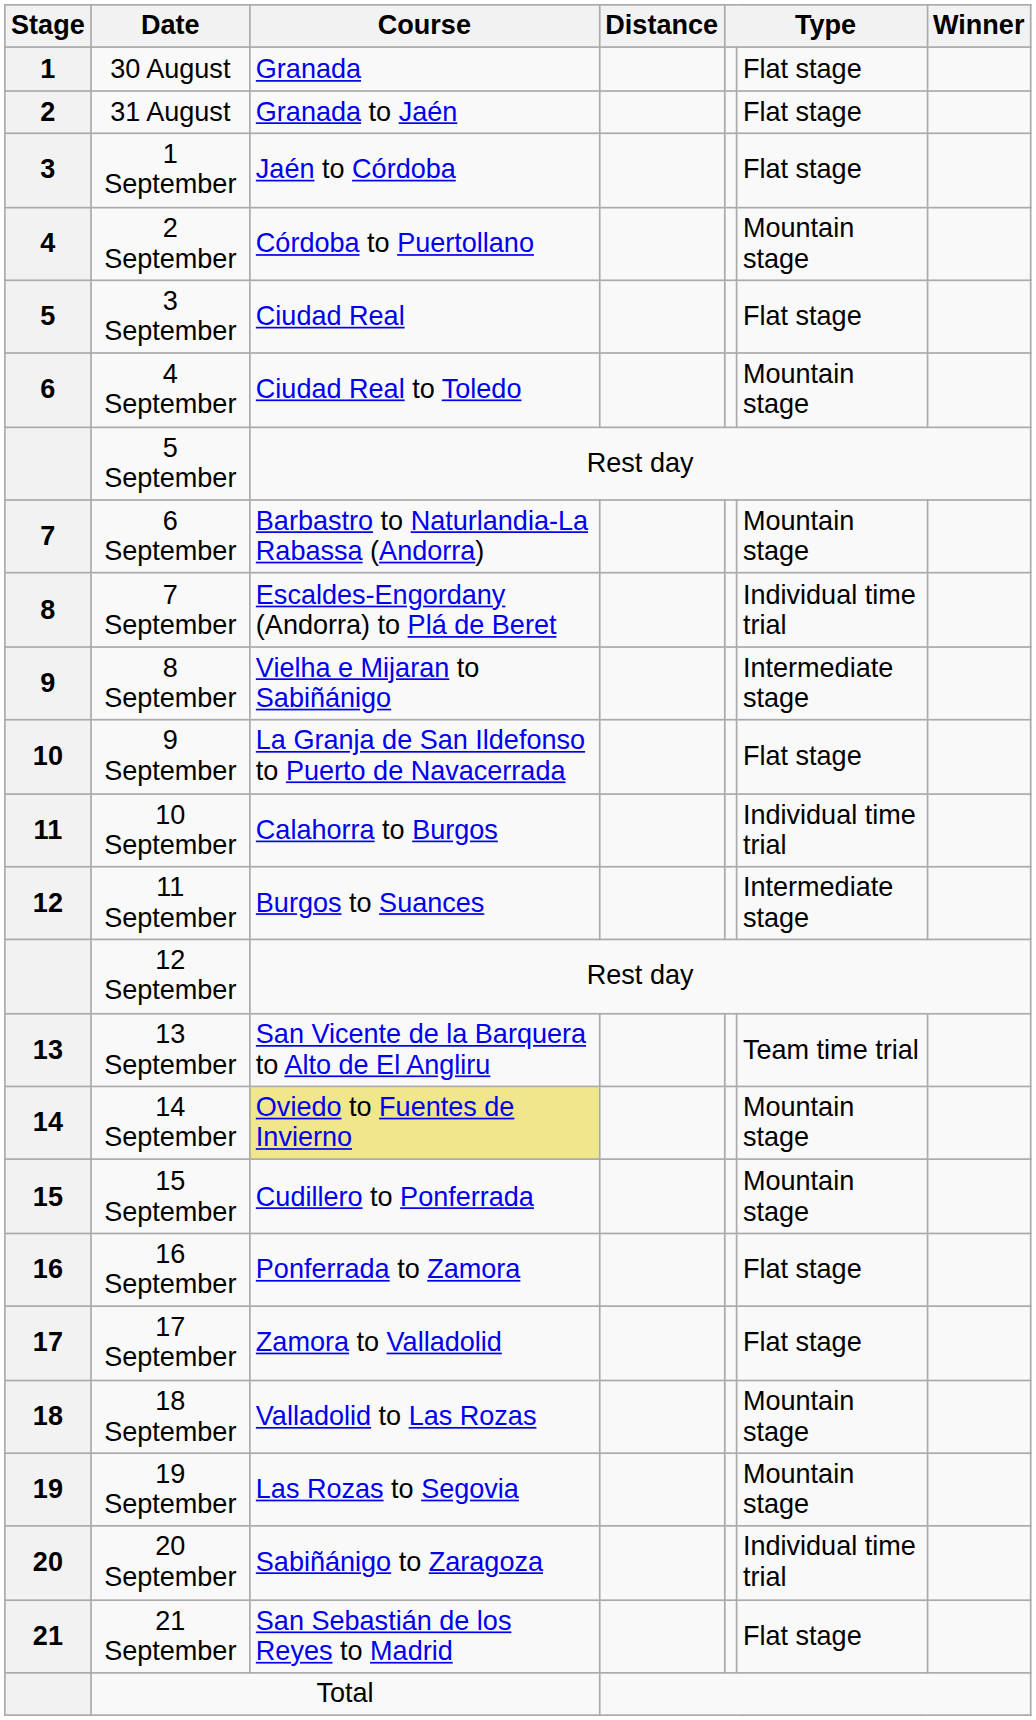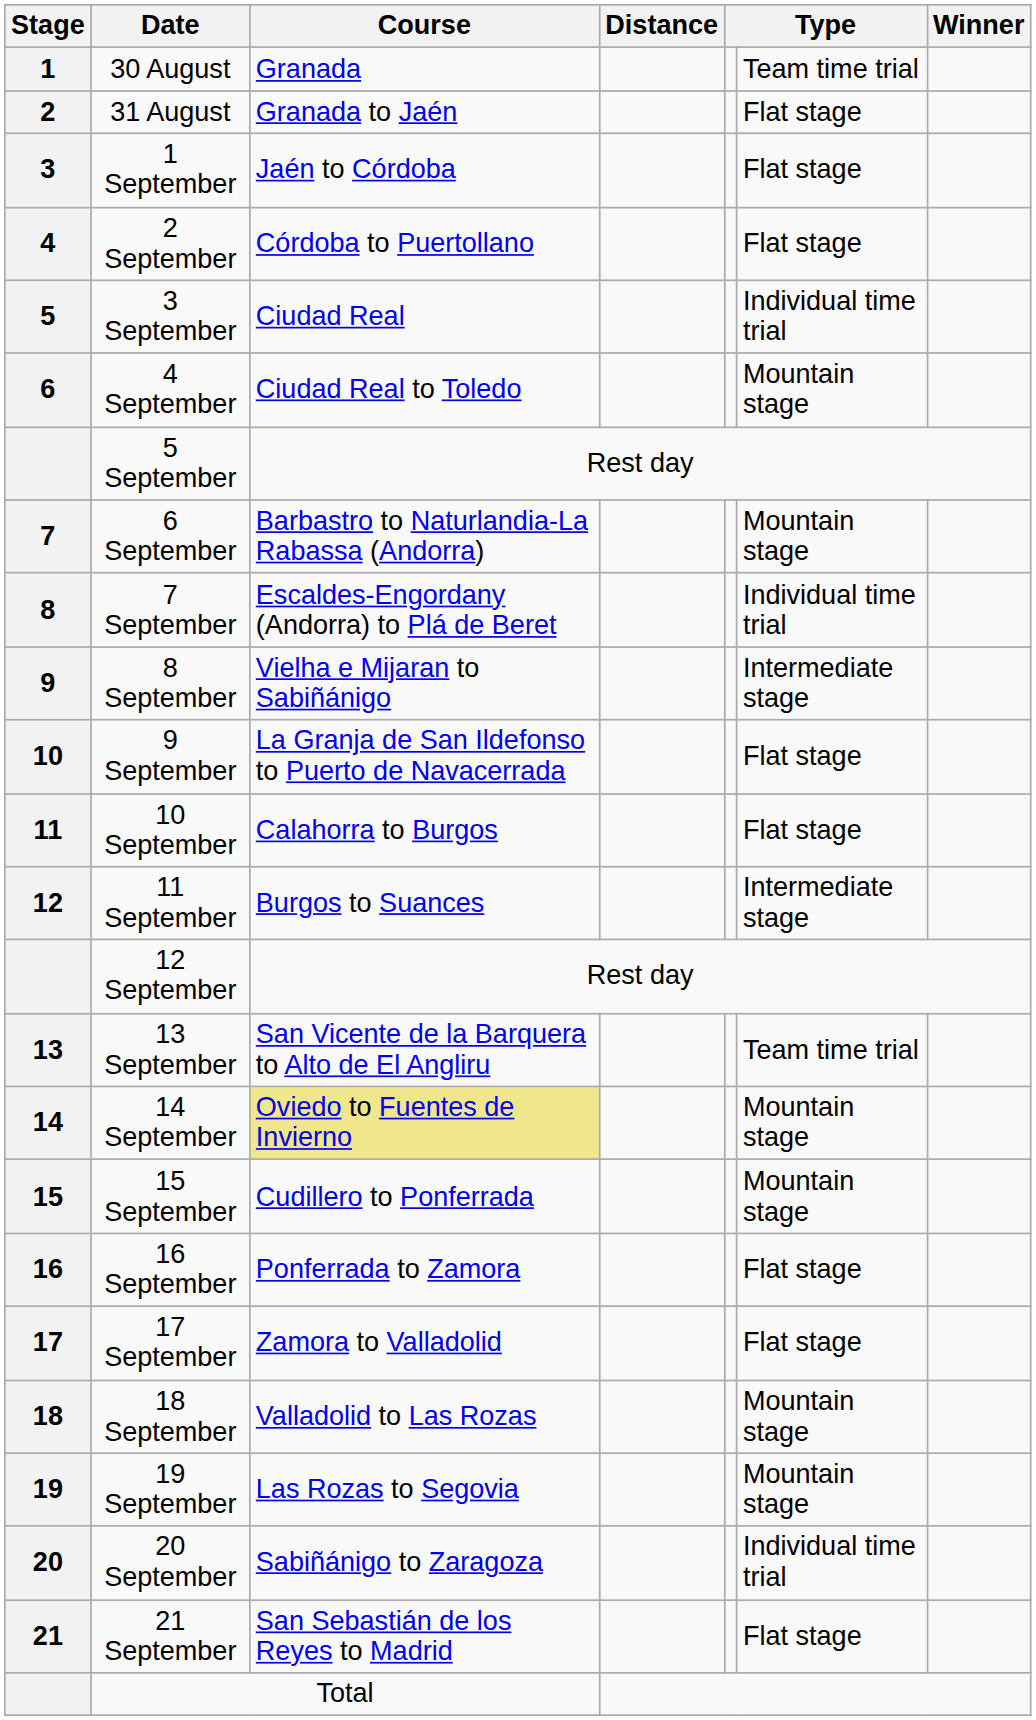 <table class="wikitable">
 <tr>
 <th>Stage</th>
 <th>Date</th>
 <th>Course</th>
 <th>Distance</th>
 <th colspan="2">Type</th>
 <th>Winner</th>
 </tr>
 <tr>
 <th style="text-align:center">1</th>
 <td style="text-align:center;">30 August</td>
 <td><a href='#'>Granada</a></td>
 <td style="text-align:center;"></td>
 <td style="text-align:center;"></td>
-<td>Flat stage</td>
+<td>Team time trial</td>
 <td></td>
 </tr>
 <tr>
 <th style="text-align:center">2</th>
 <td style="text-align:center;">31 August</td>
 <td><a href='#'>Granada</a> to <a href='#'>Jaén</a></td>
 <td style="text-align:center;"></td>
 <td style="text-align:center;"></td>
 <td>Flat stage</td>
 <td></td>
 </tr>
 <tr>
 <th style="text-align:center">3</th>
 <td style="text-align:center;">1 September</td>
 <td><a href='#'>Jaén</a> to <a href='#'>Córdoba</a></td>
 <td style="text-align:center;"></td>
 <td style="text-align:center;"></td>
 <td>Flat stage</td>
 <td></td>
 </tr>
 <tr>
 <th style="text-align:center">4</th>
 <td style="text-align:center;">2 September</td>
 <td><a href='#'>Córdoba</a> to <a href='#'>Puertollano</a></td>
 <td style="text-align:center;"></td>
 <td style="text-align:center;"></td>
-<td>Mountain stage</td>
+<td>Flat stage</td>
 <td></td>
 </tr>
 <tr>
 <th style="text-align:center">5</th>
 <td style="text-align:center;">3 September</td>
 <td><a href='#'>Ciudad Real</a></td>
 <td style="text-align:center;"></td>
 <td style="text-align:center;"></td>
-<td>Flat stage</td>
+<td>Individual time trial</td>
 <td></td>
 </tr>
 <tr>
 <th style="text-align:center">6</th>
 <td style="text-align:center;">4 September</td>
 <td><a href='#'>Ciudad Real</a> to <a href='#'>Toledo</a></td>
 <td style="text-align:center;"></td>
 <td style="text-align:center;"></td>
 <td>Mountain stage</td>
 <td></td>
 </tr>
 <tr a.>
 <th></th>
 <td style="text-align:center;">5 September</td>
 <td colspan="6" style="text-align:center;">Rest day</td>
 </tr>
 <tr>
 <th style="text-align:center">7</th>
 <td style="text-align:center;">6 September</td>
 <td><a href='#'>Barbastro</a> to <a href='#'>Naturlandia-La Rabassa</a> (<a href='#'>Andorra</a>)</td>
 <td style="text-align:center;"></td>
 <td style="text-align:center;"></td>
 <td>Mountain stage</td>
 <td></td>
 </tr>
 <tr>
 <th style="text-align:center">8</th>
 <td style="text-align:center;">7 September</td>
 <td><a href='#'>Escaldes-Engordany</a> (Andorra) to <a href='#'>Plá de Beret</a></td>
 <td style="text-align:center;"></td>
 <td style="text-align:center;"></td>
 <td>Individual time trial</td>
 <td></td>
 </tr>
 <tr>
 <th style="text-align:center">9</th>
 <td style="text-align:center;">8 September</td>
 <td><a href='#'>Vielha e Mijaran</a> to <a href='#'>Sabiñánigo</a></td>
 <td style="text-align:center;"></td>
 <td style="text-align:center;"></td>
 <td>Intermediate stage</td>
 <td></td>
 </tr>
 <tr>
 <th style="text-align:center">10</th>
 <td style="text-align:center;">9 September</td>
 <td><a href='#'>La Granja de San Ildefonso</a> to <a href='#'>Puerto de Navacerrada</a></td>
 <td style="text-align:center;"></td>
 <td style="text-align:center;"></td>
 <td>Flat stage</td>
 <td></td>
 </tr>
 <tr>
 <th style="text-align:center">11</th>
 <td style="text-align:center;">10 September</td>
 <td><a href='#'>Calahorra</a> to <a href='#'>Burgos</a></td>
 <td style="text-align:center;"></td>
 <td style="text-align:center;"></td>
-<td>Individual time trial</td>
+<td>Flat stage</td>
 <td></td>
 </tr>
 <tr>
 <th style="text-align:center">12</th>
 <td style="text-align:center;">11 September</td>
 <td><a href='#'>Burgos</a> to <a href='#'>Suances</a></td>
 <td style="text-align:center;"></td>
 <td style="text-align:center;"></td>
 <td>Intermediate stage</td>
 <td></td>
 </tr>
 <tr>
 <th></th>
 <td style="text-align:center;">12 September</td>
 <td colspan="6" style="text-align:center;">Rest day</td>
 </tr>
 <tr>
 <th style="text-align:center;">13</th>
 <td style="text-align:center;">13 September</td>
 <td><a href='#'>San Vicente de la Barquera</a> to <a href='#'>Alto de El Angliru</a></td>
 <td style="text-align:center;"></td>
 <td style="text-align:center;"></td>
 <td>Team time trial</td>
 <td></td>
 </tr>
 <tr>
 <th style="text-align:center">14</th>
 <td style="text-align:center;">14 September</td>
 <td style="background: khaki;"><a href='#'>Oviedo</a> to <a href='#'>Fuentes de Invierno</a></td>
 <td style="text-align:center;"></td>
 <td style="text-align:center;"></td>
 <td>Mountain stage</td>
 <td></td>
 </tr>
 <tr>
 <th style="text-align:center">15</th>
 <td style="text-align:center;">15 September</td>
 <td><a href='#'>Cudillero</a> to <a href='#'>Ponferrada</a></td>
 <td style="text-align:center;"></td>
 <td style="text-align:center;"></td>
 <td>Mountain stage</td>
 <td></td>
 </tr>
 <tr>
 <th style="text-align:center">16</th>
 <td style="text-align:center;">16 September</td>
 <td><a href='#'>Ponferrada</a> to <a href='#'>Zamora</a></td>
 <td style="text-align:center;"></td>
 <td style="text-align:center;"></td>
 <td>Flat stage</td>
 <td></td>
 </tr>
 <tr>
 <th style="text-align:center">17</th>
 <td style="text-align:center;">17 September</td>
 <td><a href='#'>Zamora</a> to <a href='#'>Valladolid</a></td>
 <td style="text-align:center;"></td>
 <td style="text-align:center;"></td>
 <td>Flat stage</td>
 <td></td>
 </tr>
 <tr>
 <th style="text-align:center">18</th>
 <td style="text-align:center;">18 September</td>
 <td><a href='#'>Valladolid</a> to <a href='#'>Las Rozas</a></td>
 <td style="text-align:center;"></td>
 <td style="text-align:center;"></td>
 <td>Mountain stage</td>
 <td></td>
 </tr>
 <tr>
 <th style="text-align:center">19</th>
 <td style="text-align:center;">19 September</td>
 <td><a href='#'>Las Rozas</a> to <a href='#'>Segovia</a></td>
 <td style="text-align:center;"></td>
 <td style="text-align:center;"></td>
 <td>Mountain stage</td>
 <td></td>
 </tr>
 <tr>
 <th style="text-align:center">20</th>
 <td style="text-align:center;">20 September</td>
 <td><a href='#'>Sabiñánigo</a> to <a href='#'>Zaragoza</a></td>
 <td style="text-align:center;"></td>
 <td style="text-align:center;"></td>
 <td>Individual time trial</td>
 <td></td>
 </tr>
 <tr>
 <th style="text-align:center">21</th>
 <td style="text-align:center;">21 September</td>
 <td><a href='#'>San Sebastián de los Reyes</a> to <a href='#'>Madrid</a></td>
 <td style="text-align:center;"></td>
 <td style="text-align:center;"></td>
 <td>Flat stage</td>
 <td></td>
 </tr>
 <tr>
 <th></th>
 <td colspan="2" style="text-align:center;">Total</td>
 <td colspan="5" style="text-align:center;"></td>
 </tr>
 </table>
